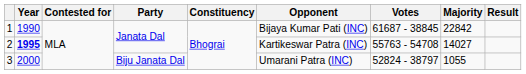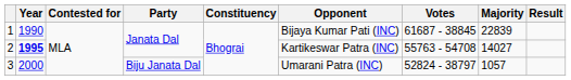 <table class="wikitable">
 <tr>
 <th></th>
 <th>Year</th>
 <th>Contested for</th>
 <th>Party</th>
 <th>Constituency</th>
 <th>Opponent</th>
 <th>Votes</th>
 <th>Majority</th>
 <th>Result</th>
 </tr>
 <tr>
 <td>1</td>
 <td><a href='#'>1990</a></td>
 <td rowspan="3">MLA</td>
 <td rowspan="2"><a href='#'>Janata Dal</a></td>
 <td rowspan="3"><a href='#'>Bhograi</a></td>
 <td>Bijaya Kumar Pati (<a href='#'>INC</a>)</td>
 <td>61687 - 38845</td>
-<td>22842</td>
+<td>22839</td>
 <td></td>
 </tr>
 <tr>
 <td>2</td>
 <td><strong><a href='#'>1995</a></strong></td>
 <td>Kartikeswar Patra (<a href='#'>INC</a>)</td>
 <td>55763 - 54708</td>
 <td>14027</td>
 <td></td>
 </tr>
 <tr>
 <td>3</td>
 <td><a href='#'>2000</a></td>
 <td><a href='#'>Biju Janata Dal</a></td>
 <td>Umarani Patra (<a href='#'>INC</a>)</td>
 <td>52824 - 38797</td>
-<td>1055</td>
+<td>1057</td>
 <td></td>
 </tr>
 </table>
